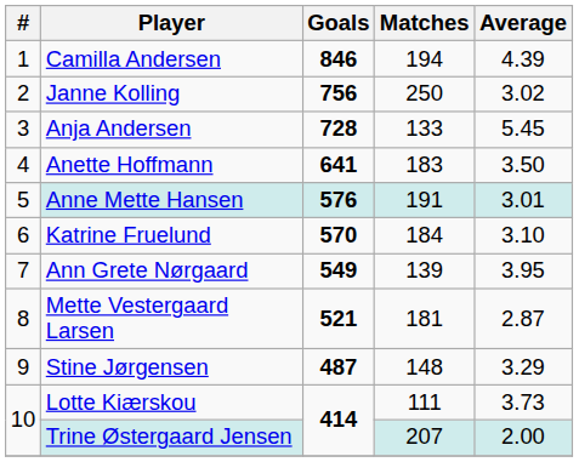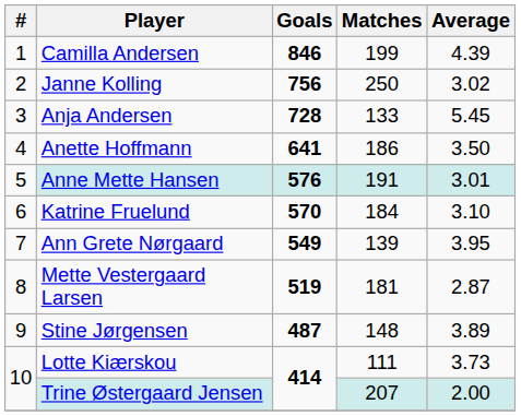 <table class="wikitable sortable" style="text-align:center">
 <tr>
 <th>#</th>
 <th width=180px>Player</th>
 <th>Goals</th>
 <th>Matches</th>
 <th>Average</th>
 </tr>
 <tr>
 <td>1</td>
 <td align="left"><a href='#'>Camilla Andersen</a></td>
 <td><strong>846</strong></td>
-<td>194</td>
+<td>199</td>
 <td>4.39</td>
 </tr>
 <tr>
 <td>2</td>
 <td align=left><a href='#'>Janne Kolling</a></td>
 <td><strong>756</strong></td>
 <td>250</td>
 <td>3.02</td>
 </tr>
 <tr>
 <td>3</td>
 <td align=left><a href='#'>Anja Andersen</a></td>
 <td><strong>728</strong></td>
 <td>133</td>
 <td>5.45</td>
 </tr>
 <tr>
 <td>4</td>
 <td align=left><a href='#'>Anette Hoffmann</a></td>
 <td><strong>641</strong></td>
-<td>183</td>
+<td>186</td>
 <td>3.50</td>
 </tr>
 <tr>
 <td>5</td>
 <td style="background:#CFECEC" align=left><a href='#'>Anne Mette Hansen</a></td>
 <td style="background:#CFECEC"><strong>576</strong></td>
 <td style="background:#CFECEC">191</td>
 <td style="background:#CFECEC">3.01</td>
 </tr>
 <tr>
 <td>6</td>
 <td align=left><a href='#'>Katrine Fruelund</a></td>
 <td><strong>570</strong></td>
 <td>184</td>
 <td>3.10</td>
 </tr>
 <tr>
 <td>7</td>
 <td align=left><a href='#'>Ann Grete Nørgaard</a></td>
 <td><strong>549</strong></td>
 <td>139</td>
 <td>3.95</td>
 </tr>
 <tr>
 <td>8</td>
 <td align=left><a href='#'>Mette Vestergaard Larsen</a></td>
-<td><strong>521</strong></td>
+<td><strong>519</strong></td>
 <td>181</td>
 <td>2.87</td>
 </tr>
 <tr>
 <td>9</td>
 <td align=left><a href='#'>Stine Jørgensen</a></td>
 <td><strong>487</strong></td>
 <td>148</td>
-<td>3.29</td>
+<td>3.89</td>
 </tr>
 <tr>
 <td rowspan=2>10</td>
 <td align=left><a href='#'>Lotte Kiærskou</a></td>
 <td rowspan=2><strong>414</strong></td>
 <td>111</td>
 <td>3.73</td>
 </tr>
 <tr style="background:#CFECEC">
 <td align=left><a href='#'>Trine Østergaard Jensen</a></td>
 <td>207</td>
 <td>2.00</td>
 </tr>
 <tr>
 </tr>
 </table>
